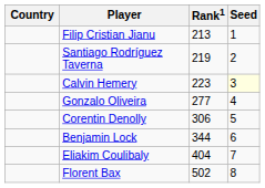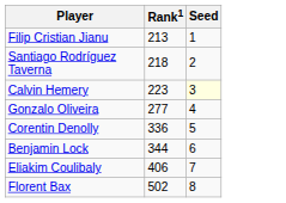 <table class="sortable wikitable">
 <tr>
-<th width="70">Country</th>
 <th width="175">Player</th>
 <th>Rank<sup>1</sup></th>
 <th>Seed</th>
 </tr>
 <tr>
-<td></td>
 <td><a href='#'>Filip Cristian Jianu</a></td>
 <td>213</td>
 <td>1</td>
 </tr>
 <tr>
-<td></td>
 <td><a href='#'>Santiago Rodríguez Taverna</a></td>
-<td>219</td>
+<td>218</td>
 <td>2</td>
 </tr>
 <tr>
-<td></td>
 <td><a href='#'>Calvin Hemery</a></td>
 <td>223</td>
 <td style="background: lightyellow;">3</td>
 </tr>
 <tr>
-<td></td>
 <td><a href='#'>Gonzalo Oliveira</a></td>
 <td>277</td>
 <td>4</td>
 </tr>
 <tr>
-<td></td>
 <td><a href='#'>Corentin Denolly</a></td>
-<td>306</td>
+<td>336</td>
 <td>5</td>
 </tr>
 <tr>
-<td></td>
 <td><a href='#'>Benjamin Lock</a></td>
 <td>344</td>
 <td>6</td>
 </tr>
 <tr>
-<td></td>
 <td><a href='#'>Eliakim Coulibaly</a></td>
-<td>404</td>
+<td>406</td>
 <td>7</td>
 </tr>
 <tr>
-<td></td>
 <td><a href='#'>Florent Bax</a></td>
 <td>502</td>
 <td>8</td>
 </tr>
 </table>
